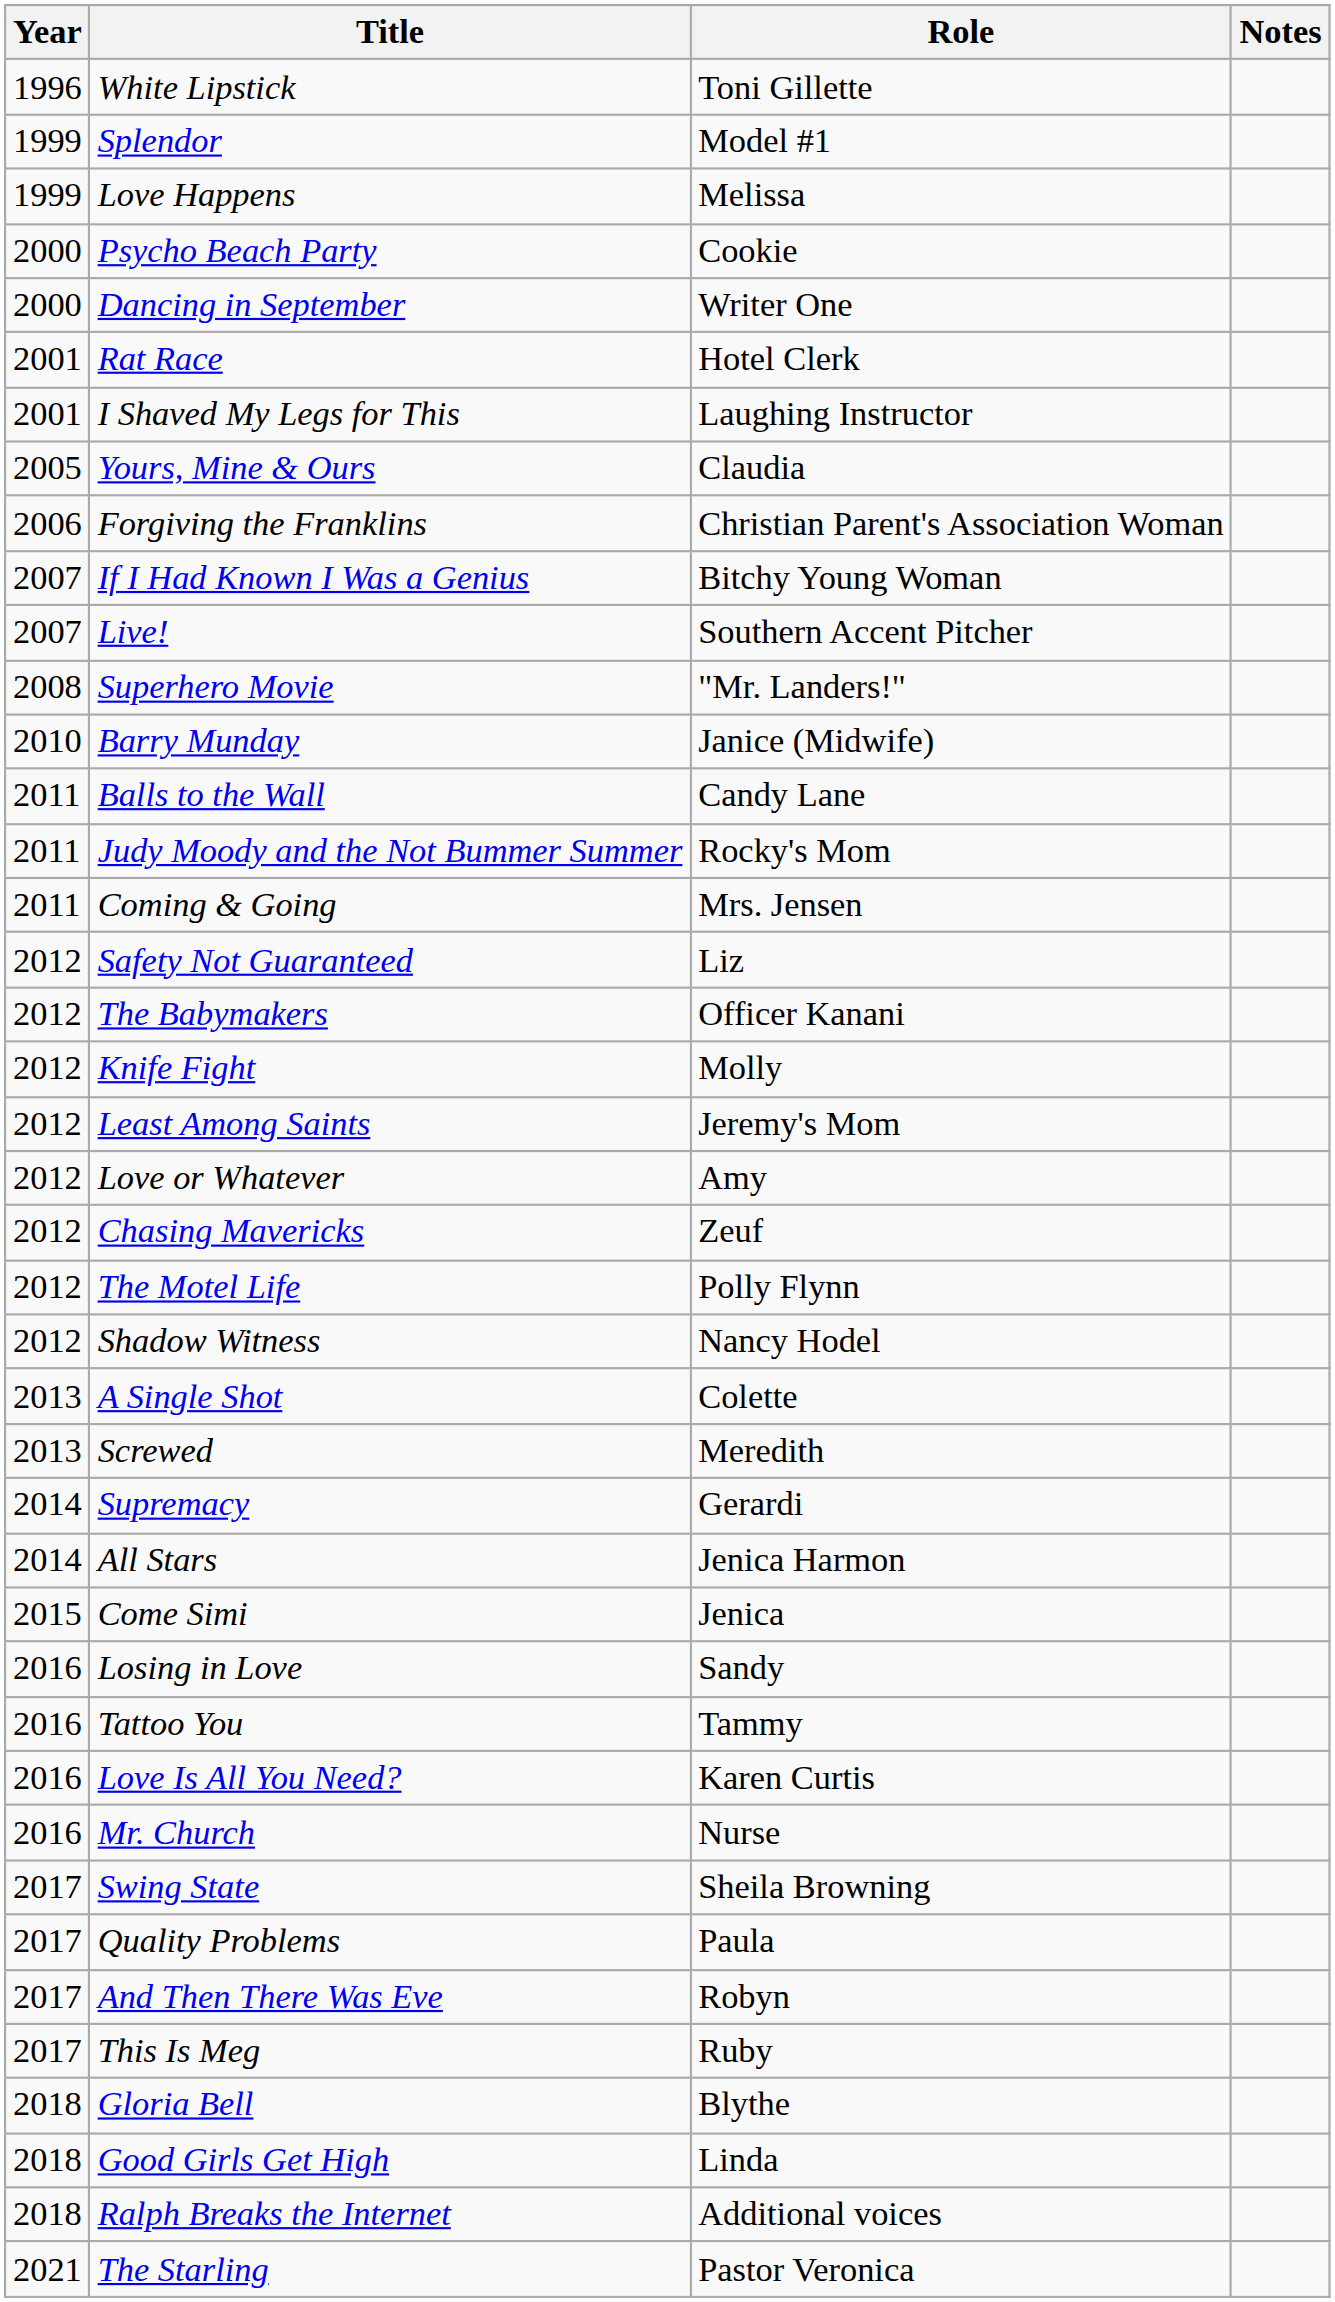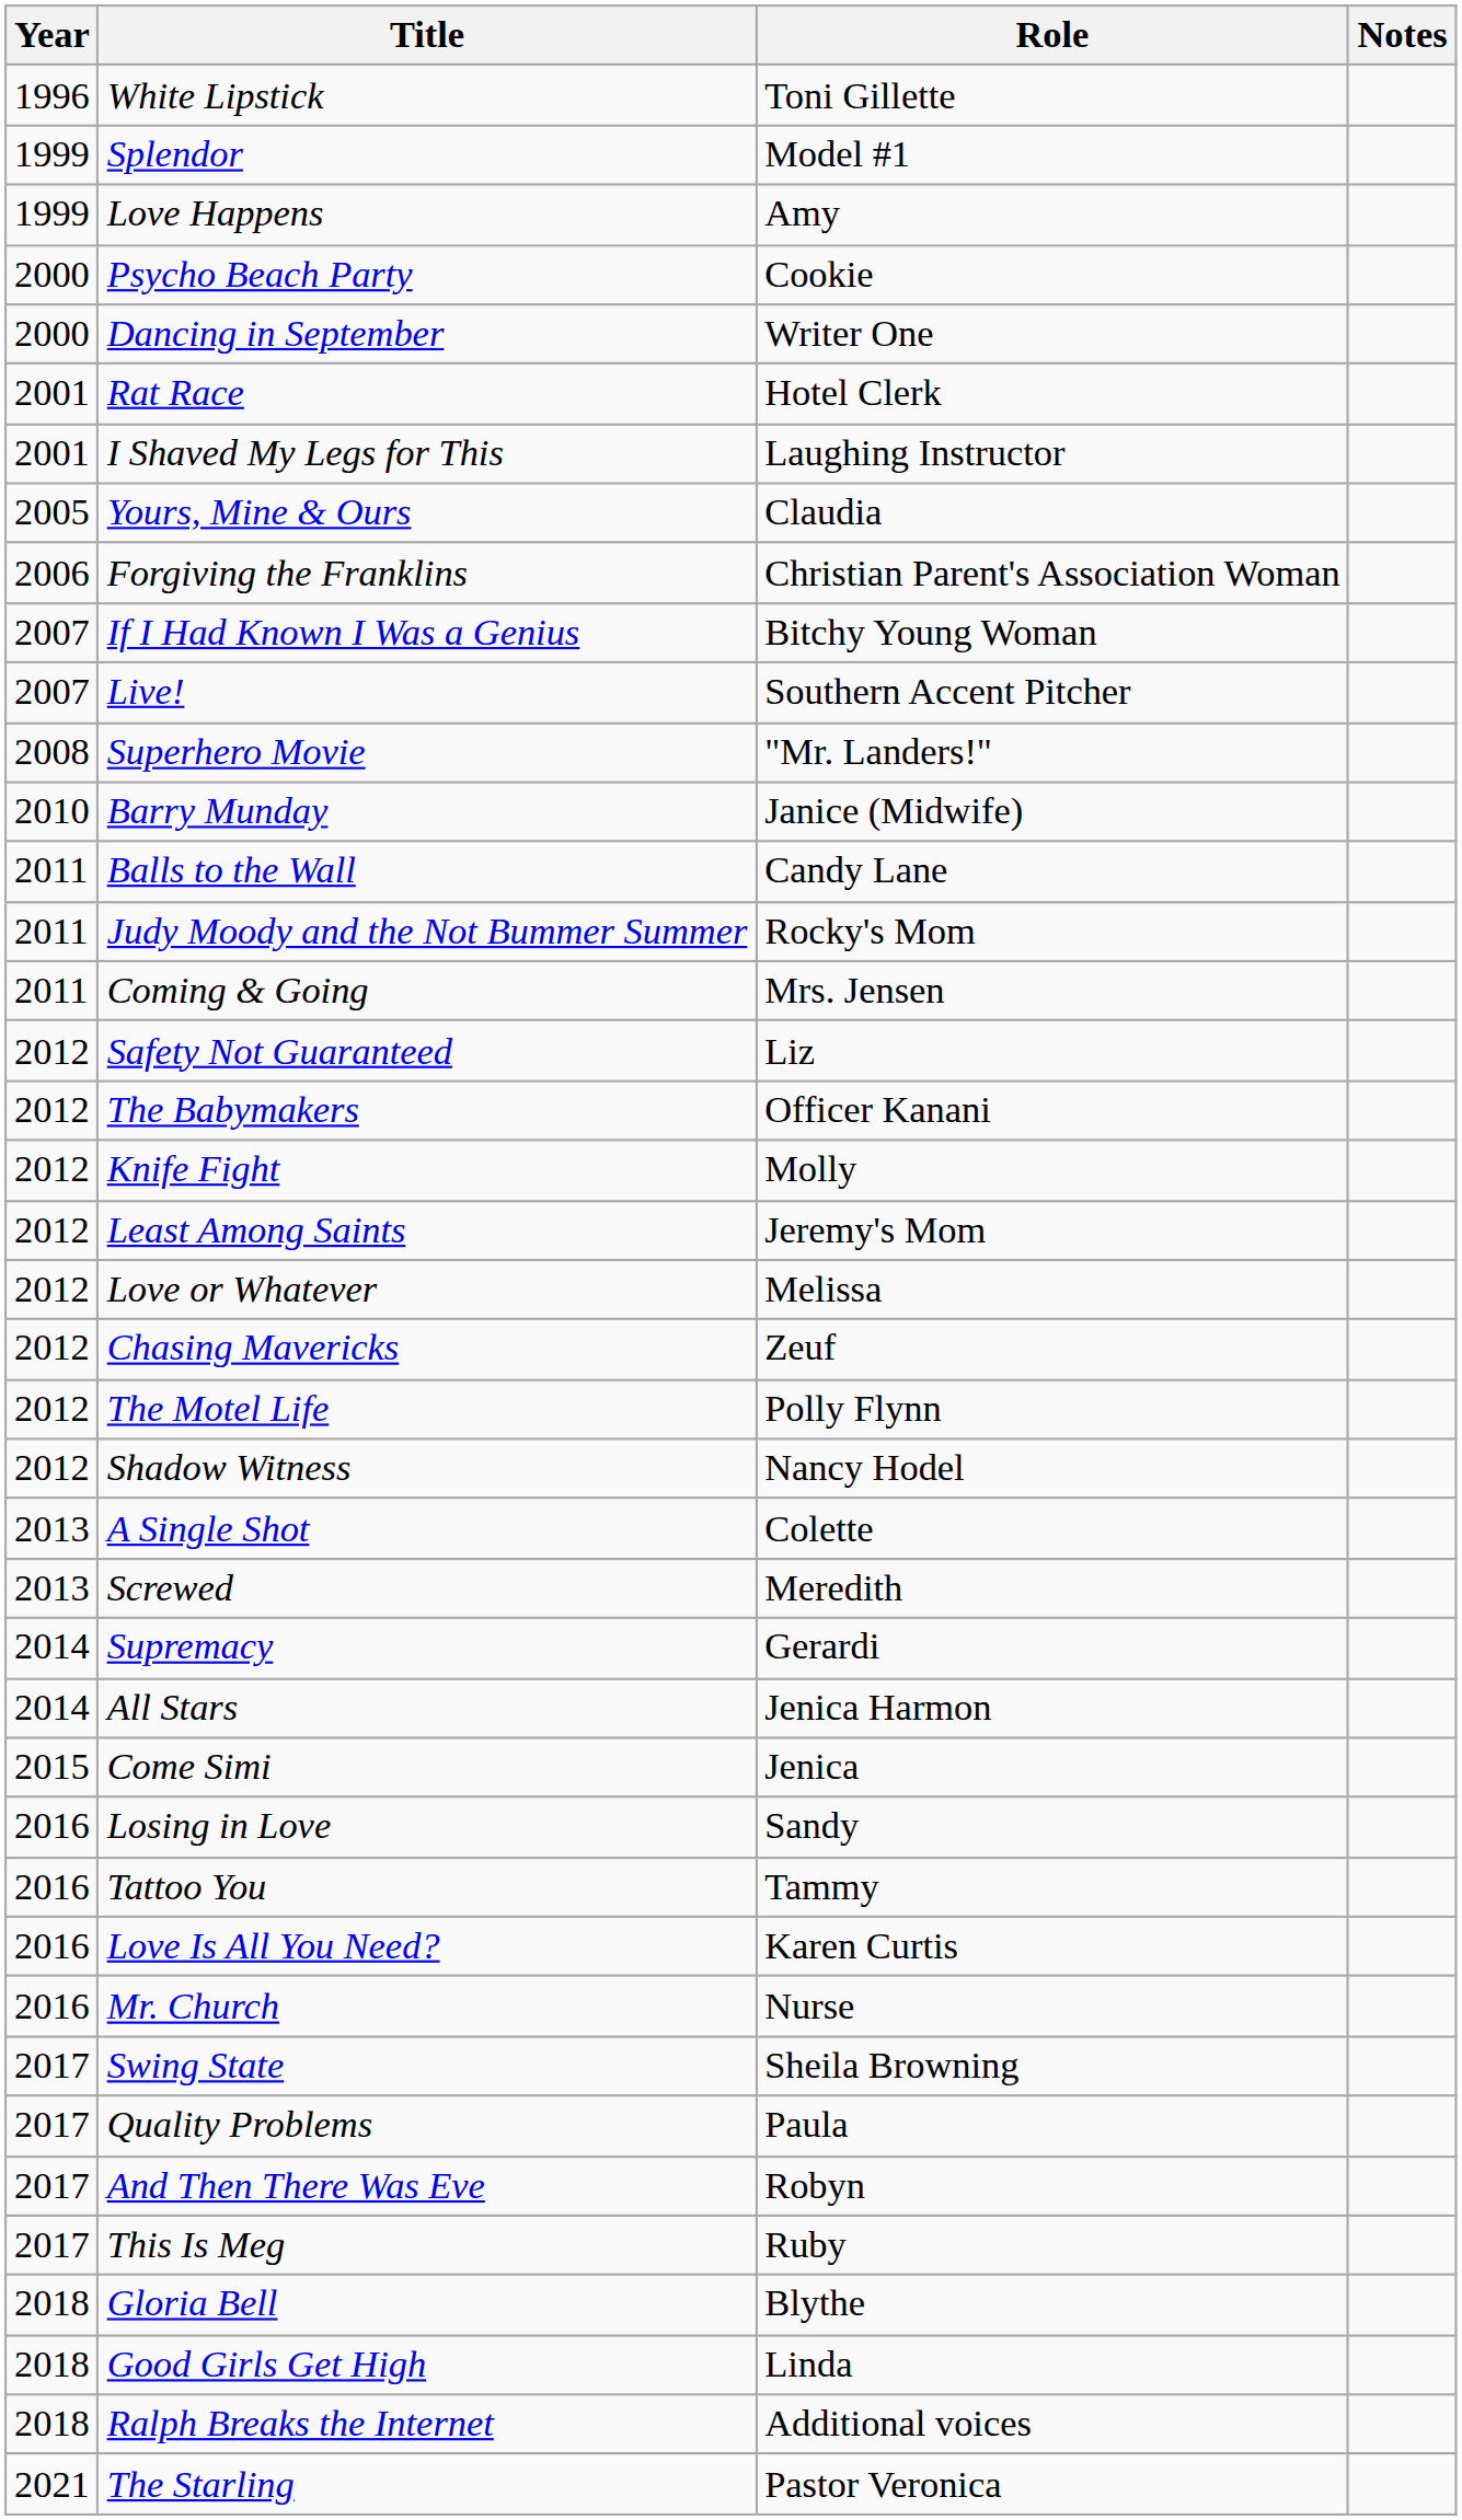 <table class="wikitable sortable">
 <tr>
 <th>Year</th>
 <th>Title</th>
 <th>Role</th>
 <th>Notes</th>
 </tr>
 <tr>
 <td>1996</td>
 <td><em>White Lipstick</em></td>
 <td>Toni Gillette</td>
 <td></td>
 </tr>
 <tr>
 <td>1999</td>
 <td><a href='#'><em>Splendor</em></a></td>
 <td>Model #1</td>
 <td></td>
 </tr>
 <tr>
 <td>1999</td>
 <td><em>Love Happens</em></td>
-<td>Melissa</td>
+<td>Amy</td>
 <td></td>
 </tr>
 <tr>
 <td>2000</td>
 <td><em><a href='#'>Psycho Beach Party</a></em></td>
 <td>Cookie</td>
 <td></td>
 </tr>
 <tr>
 <td>2000</td>
 <td><em><a href='#'>Dancing in September</a></em></td>
 <td>Writer One</td>
 <td></td>
 </tr>
 <tr>
 <td>2001</td>
 <td><a href='#'><em>Rat Race</em></a></td>
 <td>Hotel Clerk</td>
 <td></td>
 </tr>
 <tr>
 <td>2001</td>
 <td><em>I Shaved My Legs for This</em></td>
 <td>Laughing Instructor</td>
 <td></td>
 </tr>
 <tr>
 <td>2005</td>
 <td><a href='#'><em>Yours, Mine & Ours</em></a></td>
 <td>Claudia</td>
 <td></td>
 </tr>
 <tr>
 <td>2006</td>
 <td><em>Forgiving the Franklins</em></td>
 <td>Christian Parent's Association Woman</td>
 <td></td>
 </tr>
 <tr>
 <td>2007</td>
 <td><em><a href='#'>If I Had Known I Was a Genius</a></em></td>
 <td>Bitchy Young Woman</td>
 <td></td>
 </tr>
 <tr>
 <td>2007</td>
 <td><a href='#'><em>Live!</em></a></td>
 <td>Southern Accent Pitcher</td>
 <td></td>
 </tr>
 <tr>
 <td>2008</td>
 <td><em><a href='#'>Superhero Movie</a></em></td>
 <td>"Mr. Landers!"</td>
 <td></td>
 </tr>
 <tr>
 <td>2010</td>
 <td><em><a href='#'>Barry Munday</a></em></td>
 <td>Janice (Midwife)</td>
 <td></td>
 </tr>
 <tr>
 <td>2011</td>
 <td><a href='#'><em>Balls to the Wall</em></a></td>
 <td>Candy Lane</td>
 <td></td>
 </tr>
 <tr>
 <td>2011</td>
 <td><em><a href='#'>Judy Moody and the Not Bummer Summer</a></em></td>
 <td>Rocky's Mom</td>
 <td></td>
 </tr>
 <tr>
 <td>2011</td>
 <td><em>Coming & Going</em></td>
 <td>Mrs. Jensen</td>
 <td></td>
 </tr>
 <tr>
 <td>2012</td>
 <td><em><a href='#'>Safety Not Guaranteed</a></em></td>
 <td>Liz</td>
 <td></td>
 </tr>
 <tr>
 <td>2012</td>
 <td><em><a href='#'>The Babymakers</a></em></td>
 <td>Officer Kanani</td>
 <td></td>
 </tr>
 <tr>
 <td>2012</td>
 <td><a href='#'><em>Knife Fight</em></a></td>
 <td>Molly</td>
 <td></td>
 </tr>
 <tr>
 <td>2012</td>
 <td><em><a href='#'>Least Among Saints</a></em></td>
 <td>Jeremy's Mom</td>
 <td></td>
 </tr>
 <tr>
 <td>2012</td>
 <td><em>Love or Whatever</em></td>
-<td>Amy</td>
+<td>Melissa</td>
 <td></td>
 </tr>
 <tr>
 <td>2012</td>
 <td><em><a href='#'>Chasing Mavericks</a></em></td>
 <td>Zeuf</td>
 <td></td>
 </tr>
 <tr>
 <td>2012</td>
 <td><a href='#'><em>The Motel Life</em></a></td>
 <td>Polly Flynn</td>
 <td></td>
 </tr>
 <tr>
 <td>2012</td>
 <td><em>Shadow Witness</em></td>
 <td>Nancy Hodel</td>
 <td></td>
 </tr>
 <tr>
 <td>2013</td>
 <td><em><a href='#'>A Single Shot</a></em></td>
 <td>Colette</td>
 <td></td>
 </tr>
 <tr>
 <td>2013</td>
 <td><em>Screwed</em></td>
 <td>Meredith</td>
 <td></td>
 </tr>
 <tr>
 <td>2014</td>
 <td><a href='#'><em>Supremacy</em></a></td>
 <td>Gerardi</td>
 <td></td>
 </tr>
 <tr>
 <td>2014</td>
 <td><em>All Stars</em></td>
 <td>Jenica Harmon</td>
 <td></td>
 </tr>
 <tr>
 <td>2015</td>
 <td><em>Come Simi</em></td>
 <td>Jenica</td>
 <td></td>
 </tr>
 <tr>
 <td>2016</td>
 <td><em>Losing in Love</em></td>
 <td>Sandy</td>
 <td></td>
 </tr>
 <tr>
 <td>2016</td>
 <td><em>Tattoo You</em></td>
 <td>Tammy</td>
 <td></td>
 </tr>
 <tr>
 <td>2016</td>
 <td><a href='#'><em>Love Is All You Need?</em></a></td>
 <td>Karen Curtis</td>
 <td></td>
 </tr>
 <tr>
 <td>2016</td>
 <td><em><a href='#'>Mr. Church</a></em></td>
 <td>Nurse</td>
 <td></td>
 </tr>
 <tr>
 <td>2017</td>
 <td><a href='#'><em>Swing State</em></a></td>
 <td>Sheila Browning</td>
 <td></td>
 </tr>
 <tr>
 <td>2017</td>
 <td><em>Quality Problems</em></td>
 <td>Paula</td>
 <td></td>
 </tr>
 <tr>
 <td>2017</td>
 <td><em><a href='#'>And Then There Was Eve</a></em></td>
 <td>Robyn</td>
 <td></td>
 </tr>
 <tr>
 <td>2017</td>
 <td><em>This Is Meg</em></td>
 <td>Ruby</td>
 <td></td>
 </tr>
 <tr>
 <td>2018</td>
 <td><em><a href='#'>Gloria Bell</a></em></td>
 <td>Blythe</td>
 <td></td>
 </tr>
 <tr>
 <td>2018</td>
 <td><em><a href='#'>Good Girls Get High</a></em></td>
 <td>Linda</td>
 <td></td>
 </tr>
 <tr>
 <td>2018</td>
 <td><em><a href='#'>Ralph Breaks the Internet</a></em></td>
 <td>Additional voices</td>
 <td></td>
 </tr>
 <tr>
 <td>2021</td>
 <td><em><a href='#'>The Starling</a></em></td>
 <td>Pastor Veronica</td>
 <td></td>
 </tr>
 </table>
